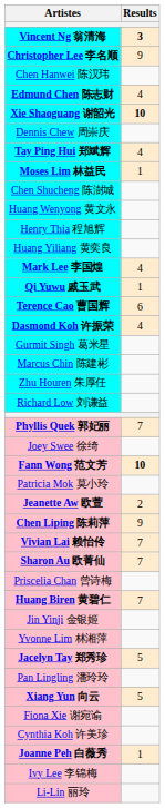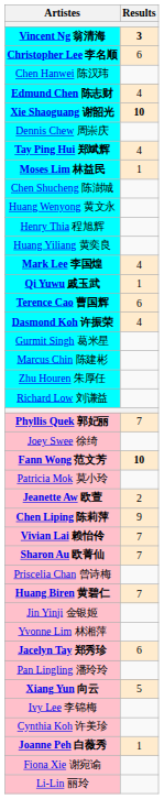 <table class="wikitable">
 <tr>
 <th align="center">Artistes</th>
 <th align="center">Results</th>
 </tr>
 <tr>
 <th colspan="2"><div></div></th>
 </tr>
 <tr>
 <td bgcolor="cyan" align="center"><strong><a href='#'>Vincent Ng</a> 翁清海</strong></td>
 <td bgcolor="#FFEBCD" align="center"><strong>3</strong></td>
 </tr>
 <tr>
 <td bgcolor="cyan" align="center"><strong><a href='#'>Christopher Lee</a> 李名顺</strong></td>
-<td bgcolor="#FFEBCD" align="center">9</td>
+<td bgcolor="#FFEBCD" align="center">6</td>
 </tr>
 <tr>
 <td bgcolor="cyan" align="center"><a href='#'>Chen Hanwei</a> 陈汉玮</td>
 <td></td>
 </tr>
 <tr>
 <td bgcolor="cyan" align="center"><strong><a href='#'>Edmund Chen</a> 陈志财</strong></td>
 <td bgcolor="#FFEBCD" align="center">4</td>
 </tr>
 <tr>
 <td bgcolor="cyan" align="center"><strong><a href='#'>Xie Shaoguang</a> 谢韶光</strong></td>
 <td bgcolor="#FFEBCD" align="center"><strong>10</strong></td>
 </tr>
 <tr>
 <td bgcolor="cyan" align="center"><a href='#'>Dennis Chew</a> 周崇庆</td>
 <td></td>
 </tr>
 <tr>
 <td bgcolor="cyan" align="center"><strong><a href='#'>Tay Ping Hui</a> 郑斌辉</strong></td>
 <td bgcolor="#FFEBCD" align="center">4</td>
 </tr>
 <tr>
 <td bgcolor="cyan" align="center"><strong><a href='#'>Moses Lim</a> 林益民</strong></td>
 <td bgcolor="#FFEBCD" align="center">1</td>
 </tr>
 <tr>
 <td bgcolor="cyan" align="center"><a href='#'>Chen Shucheng</a> 陈澍城</td>
 <td></td>
 </tr>
 <tr>
 <td bgcolor="cyan" align="center"><a href='#'>Huang Wenyong</a> 黄文永</td>
 <td></td>
 </tr>
 <tr>
 <td bgcolor="cyan" align="center"><a href='#'>Henry Thia</a> 程旭辉</td>
 <td></td>
 </tr>
 <tr>
 <td bgcolor="cyan" align="center"><a href='#'>Huang Yiliang</a> 黄奕良</td>
 <td></td>
 </tr>
 <tr>
 <td bgcolor="cyan" align="center"><strong><a href='#'>Mark Lee</a> 李国煌</strong></td>
 <td bgcolor="#FFEBCD" align="center">4</td>
 </tr>
 <tr>
 <td bgcolor="cyan" align="center"><strong><a href='#'>Qi Yuwu</a> 戚玉武</strong></td>
 <td bgcolor="#FFEBCD" align="center">1</td>
 </tr>
 <tr>
 <td bgcolor="cyan" align="center"><strong><a href='#'>Terence Cao</a> 曹国辉</strong></td>
 <td bgcolor="#FFEBCD" align="center">6</td>
 </tr>
 <tr>
 <td bgcolor="cyan" align="center"><strong><a href='#'>Dasmond Koh</a> 许振荣</strong></td>
 <td bgcolor="#FFEBCD" align="center">4</td>
 </tr>
 <tr>
 <td bgcolor="cyan" align="center"><a href='#'>Gurmit Singh</a> 葛米星</td>
 <td></td>
 </tr>
 <tr>
 <td bgcolor="cyan" align="center"><a href='#'>Marcus Chin</a> 陈建彬</td>
 <td></td>
 </tr>
 <tr>
 <td bgcolor="cyan" align="center"><a href='#'>Zhu Houren</a> 朱厚任</td>
 <td></td>
 </tr>
 <tr>
 <td bgcolor="cyan" align="center"><a href='#'>Richard Low</a> 刘谦益</td>
 <td></td>
 </tr>
 <tr>
 <th colspan="2"><div></div></th>
 </tr>
 <tr>
 <td bgcolor="pink" align="center"><strong><a href='#'>Phyllis Quek</a> 郭妃丽</strong></td>
 <td bgcolor="#FFEBCD" align="center">7</td>
 </tr>
 <tr>
 <td bgcolor="pink" align="center"><a href='#'>Joey Swee</a> 徐绮</td>
 <td></td>
 </tr>
 <tr>
 <td bgcolor="pink" align="center"><strong><a href='#'>Fann Wong</a> 范文芳</strong></td>
 <td bgcolor="#FFEBCD" align="center"><strong>10</strong></td>
 </tr>
 <tr>
 <td bgcolor="pink" align="center"><a href='#'>Patricia Mok</a> 莫小玲</td>
 <td></td>
 </tr>
 <tr>
 <td bgcolor="pink" align="center"><strong><a href='#'>Jeanette Aw</a> 欧萱</strong></td>
 <td bgcolor="#FFEBCD" align="center">2</td>
 </tr>
 <tr>
 <td bgcolor="pink" align="center"><strong><a href='#'>Chen Liping</a> 陈莉萍</strong></td>
 <td bgcolor="#FFEBCD" align="center">9</td>
 </tr>
 <tr>
 <td bgcolor="pink" align="center"><strong><a href='#'>Vivian Lai</a> 赖怡伶</strong></td>
 <td bgcolor="#FFEBCD" align="center">7</td>
 </tr>
 <tr>
 <td bgcolor="pink" align="center"><strong><a href='#'>Sharon Au</a> 欧菁仙</strong></td>
 <td bgcolor="#FFEBCD" align="center">7</td>
 </tr>
 <tr>
 <td bgcolor="pink" align="center"><a href='#'>Priscelia Chan</a> 曾诗梅</td>
 <td></td>
 </tr>
 <tr>
 <td bgcolor="pink" align="center"><strong><a href='#'>Huang Biren</a> 黄碧仁</strong></td>
 <td bgcolor="#FFEBCD" align="center">7</td>
 </tr>
 <tr>
 <td bgcolor="pink" align="center"><a href='#'>Jin Yinji</a> 金银姬</td>
 <td></td>
 </tr>
 <tr>
 <td bgcolor="pink" align="center"><a href='#'>Yvonne Lim</a> 林湘萍</td>
 <td></td>
 </tr>
 <tr>
 <td bgcolor="pink" align="center"><strong><a href='#'>Jacelyn Tay</a> 郑秀珍</strong></td>
-<td bgcolor="#FFEBCD" align="center">5</td>
+<td bgcolor="#FFEBCD" align="center">6</td>
 </tr>
 <tr>
 <td bgcolor="pink" align="center"><a href='#'>Pan Lingling</a> 潘玲玲</td>
 <td></td>
 </tr>
 <tr>
 <td bgcolor="pink" align="center"><strong><a href='#'>Xiang Yun</a> 向云</strong></td>
 <td bgcolor="#FFEBCD" align="center">5</td>
 </tr>
 <tr>
-<td bgcolor="pink" align="center"><a href='#'>Fiona Xie</a> 谢宛谕</td>
+<td bgcolor="pink" align="center"><a href='#'>Ivy Lee</a> 李锦梅</td>
 <td></td>
 </tr>
 <tr>
 <td bgcolor="pink" align="center"><a href='#'>Cynthia Koh</a> 许美珍</td>
 <td></td>
 </tr>
 <tr>
 <td bgcolor="pink" align="center"><strong><a href='#'>Joanne Peh</a> 白薇秀</strong></td>
 <td bgcolor="#FFEBCD" align="center">1</td>
 </tr>
 <tr>
-<td bgcolor="pink" align="center"><a href='#'>Ivy Lee</a> 李锦梅</td>
+<td bgcolor="pink" align="center"><a href='#'>Fiona Xie</a> 谢宛谕</td>
 <td></td>
 </tr>
 <tr>
 <td bgcolor="pink" align="center"><a href='#'>Li-Lin</a> 丽玲</td>
 <td></td>
 </tr>
 </table>
